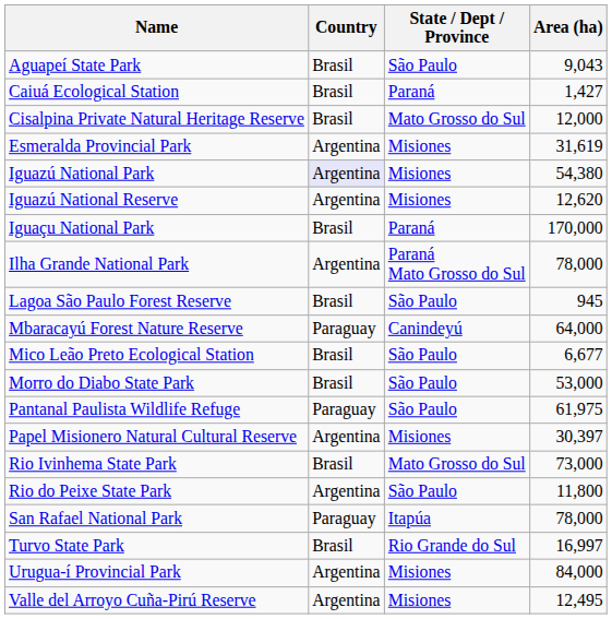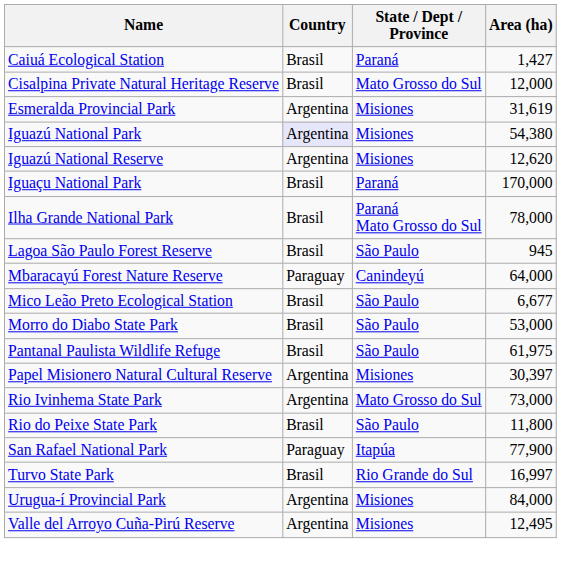 <table class="wikitable sortable">
 <tr>
 <th>Name</th>
 <th>Country</th>
 <th>State / Dept /<br>Province</th>
 <th>Area (ha)</th>
-</tr>
-<tr>
-<td><a href='#'>Aguapeí State Park</a></td>
-<td>Brasil</td>
-<td><a href='#'>São Paulo</a></td>
-<td style="text-align:right;">9,043</td>
 </tr>
 <tr>
 <td><a href='#'>Caiuá Ecological Station</a></td>
 <td>Brasil</td>
 <td><a href='#'>Paraná</a></td>
 <td style="text-align:right;">1,427</td>
 </tr>
 <tr>
 <td><a href='#'>Cisalpina Private Natural Heritage Reserve</a></td>
 <td>Brasil</td>
 <td><a href='#'>Mato Grosso do Sul</a></td>
 <td style="text-align:right;">12,000</td>
 </tr>
 <tr>
 <td><a href='#'>Esmeralda Provincial Park</a></td>
 <td>Argentina</td>
 <td><a href='#'>Misiones</a></td>
 <td style="text-align:right;">31,619</td>
 </tr>
 <tr>
 <td><a href='#'>Iguazú National Park</a></td>
 <td style="background: lavender;">Argentina</td>
 <td><a href='#'>Misiones</a></td>
 <td style="text-align:right;">54,380</td>
 </tr>
 <tr>
 <td><a href='#'>Iguazú National Reserve</a></td>
 <td>Argentina</td>
 <td><a href='#'>Misiones</a></td>
 <td style="text-align:right;">12,620</td>
 </tr>
 <tr>
 <td><a href='#'>Iguaçu National Park</a></td>
 <td>Brasil</td>
 <td><a href='#'>Paraná</a></td>
 <td style="text-align:right;">170,000</td>
 </tr>
 <tr>
 <td><a href='#'>Ilha Grande National Park</a></td>
-<td>Argentina</td>
+<td>Brasil</td>
 <td><a href='#'>Paraná</a><br><a href='#'>Mato Grosso do Sul</a></td>
 <td style="text-align:right;">78,000</td>
 </tr>
 <tr>
 <td><a href='#'>Lagoa São Paulo Forest Reserve</a></td>
 <td>Brasil</td>
 <td><a href='#'>São Paulo</a></td>
 <td style="text-align:right;">945</td>
 </tr>
 <tr>
 <td><a href='#'>Mbaracayú Forest Nature Reserve</a></td>
 <td>Paraguay</td>
 <td><a href='#'>Canindeyú</a></td>
 <td style="text-align:right;">64,000</td>
 </tr>
 <tr>
 <td><a href='#'>Mico Leão Preto Ecological Station</a></td>
 <td>Brasil</td>
 <td><a href='#'>São Paulo</a></td>
 <td style="text-align:right;">6,677</td>
 </tr>
 <tr>
 <td><a href='#'>Morro do Diabo State Park</a></td>
 <td>Brasil</td>
 <td><a href='#'>São Paulo</a></td>
 <td style="text-align:right;">53,000</td>
 </tr>
 <tr>
 <td><a href='#'>Pantanal Paulista Wildlife Refuge</a></td>
-<td>Paraguay</td>
+<td>Brasil</td>
 <td><a href='#'>São Paulo</a></td>
 <td style="text-align:right;">61,975</td>
 </tr>
 <tr>
 <td><a href='#'>Papel Misionero Natural Cultural Reserve</a></td>
 <td>Argentina</td>
 <td><a href='#'>Misiones</a></td>
 <td style="text-align:right;">30,397</td>
 </tr>
 <tr>
 <td><a href='#'>Rio Ivinhema State Park</a></td>
-<td>Brasil</td>
+<td>Argentina</td>
 <td><a href='#'>Mato Grosso do Sul</a></td>
 <td style="text-align:right;">73,000</td>
 </tr>
 <tr>
 <td><a href='#'>Rio do Peixe State Park</a></td>
-<td>Argentina</td>
+<td>Brasil</td>
 <td><a href='#'>São Paulo</a></td>
 <td style="text-align:right;">11,800</td>
 </tr>
 <tr>
 <td><a href='#'>San Rafael National Park</a></td>
 <td>Paraguay</td>
 <td><a href='#'>Itapúa</a></td>
-<td style="text-align:right;">78,000</td>
+<td style="text-align:right;">77,900</td>
 </tr>
 <tr>
 <td><a href='#'>Turvo State Park</a></td>
 <td>Brasil</td>
 <td><a href='#'>Rio Grande do Sul</a></td>
 <td style="text-align:right;">16,997</td>
 </tr>
 <tr>
 <td><a href='#'>Urugua-í Provincial Park</a></td>
 <td>Argentina</td>
 <td><a href='#'>Misiones</a></td>
 <td style="text-align:right;">84,000</td>
 </tr>
 <tr>
 <td><a href='#'>Valle del Arroyo Cuña-Pirú Reserve</a></td>
 <td>Argentina</td>
 <td><a href='#'>Misiones</a></td>
 <td style="text-align:right;">12,495</td>
 </tr>
 </table>
